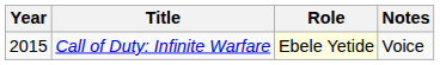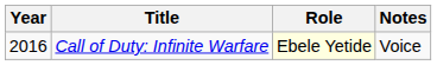 <table class="wikitable sortable">
 <tr>
 <th>Year</th>
 <th>Title</th>
 <th>Role</th>
 <th class="unsortable">Notes</th>
 </tr>
 <tr>
-<td>2015</td>
+<td>2016</td>
 <td><em><a href='#'>Call of Duty: Infinite Warfare</a></em></td>
 <td style="background: lightyellow;">Ebele Yetide</td>
 <td>Voice</td>
 </tr>
 </table>
